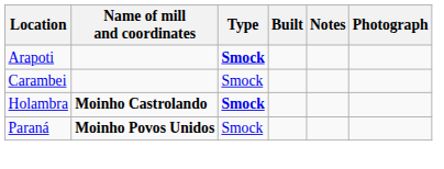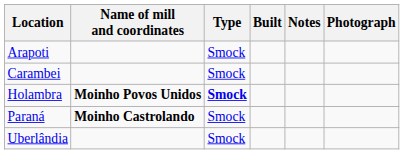 <table class="wikitable">
 <tr>
 <th>Location</th>
 <th>Name of mill<br>and coordinates</th>
 <th>Type</th>
 <th>Built</th>
 <th>Notes</th>
 <th>Photograph</th>
 </tr>
 <tr>
 <td><a href='#'>Arapoti</a></td>
 <td></td>
-<td><strong><a href='#'>Smock</a></strong></td>
+<td><a href='#'>Smock</a></td>
 <td></td>
 <td></td>
 <td></td>
 </tr>
 <tr>
 <td><a href='#'>Carambei</a></td>
 <td></td>
 <td><a href='#'>Smock</a></td>
 <td></td>
 <td></td>
 <td></td>
 </tr>
 <tr>
 <td><a href='#'>Holambra</a></td>
-<td><strong>Moinho Castrolando</strong></td>
+<td><strong>Moinho Povos Unidos</strong></td>
 <td><strong><a href='#'>Smock</a></strong></td>
 <td></td>
 <td></td>
 <td></td>
 </tr>
 <tr>
 <td><a href='#'>Paraná</a></td>
-<td><strong>Moinho Povos Unidos</strong></td>
+<td><strong>Moinho Castrolando</strong></td>
+<td><a href='#'>Smock</a></td>
+<td></td>
+<td></td>
+<td></td>
+</tr>
+<tr>
+<td><a href='#'>Uberlândia</a></td>
+<td></td>
 <td><a href='#'>Smock</a></td>
 <td></td>
 <td></td>
 <td></td>
 </tr>
 </table>
